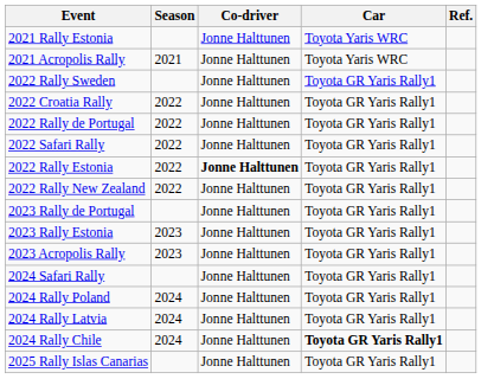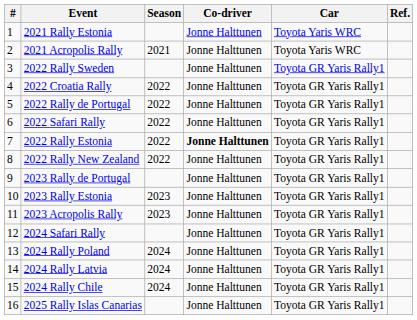 <table class="wikitable">
 <tr>
+<th>#</th>
 <th>Event</th>
 <th>Season</th>
 <th>Co-driver</th>
 <th>Car</th>
 <th>Ref.</th>
 </tr>
 <tr>
+<td>1</td>
 <td> <a href='#'>2021 Rally Estonia</a></td>
 <td></td>
 <td> <a href='#'>Jonne Halttunen</a></td>
 <td><a href='#'>Toyota Yaris WRC</a></td>
 <td align="center"></td>
 </tr>
 <tr>
+<td>2</td>
 <td> <a href='#'>2021 Acropolis Rally</a></td>
 <td>2021</td>
 <td> Jonne Halttunen</td>
 <td>Toyota Yaris WRC</td>
 <td align="center"></td>
 </tr>
 <tr>
+<td>3</td>
 <td> <a href='#'>2022 Rally Sweden</a></td>
 <td></td>
 <td> Jonne Halttunen</td>
 <td><a href='#'>Toyota GR Yaris Rally1</a></td>
 <td align="center"></td>
 </tr>
 <tr>
+<td>4</td>
 <td> <a href='#'>2022 Croatia Rally</a></td>
 <td>2022</td>
 <td> Jonne Halttunen</td>
 <td>Toyota GR Yaris Rally1</td>
 <td align="center"></td>
 </tr>
 <tr>
+<td>5</td>
 <td> <a href='#'>2022 Rally de Portugal</a></td>
 <td>2022</td>
 <td> Jonne Halttunen</td>
 <td>Toyota GR Yaris Rally1</td>
 <td align="center"></td>
 </tr>
 <tr>
+<td>6</td>
 <td> <a href='#'>2022 Safari Rally</a></td>
 <td>2022</td>
 <td> Jonne Halttunen</td>
 <td>Toyota GR Yaris Rally1</td>
 <td align="center"></td>
 </tr>
 <tr>
+<td>7</td>
 <td> <a href='#'>2022 Rally Estonia</a></td>
 <td>2022</td>
 <td><strong> Jonne Halttunen</strong></td>
 <td>Toyota GR Yaris Rally1</td>
 <td align="center"></td>
 </tr>
 <tr>
+<td>8</td>
 <td> <a href='#'>2022 Rally New Zealand</a></td>
 <td>2022</td>
 <td> Jonne Halttunen</td>
 <td>Toyota GR Yaris Rally1</td>
 <td align="center"></td>
 </tr>
 <tr>
+<td>9</td>
 <td> <a href='#'>2023 Rally de Portugal</a></td>
 <td></td>
 <td> Jonne Halttunen</td>
 <td>Toyota GR Yaris Rally1</td>
 <td align="center"></td>
 </tr>
 <tr>
+<td>10</td>
 <td> <a href='#'>2023 Rally Estonia</a></td>
 <td>2023</td>
 <td> Jonne Halttunen</td>
 <td>Toyota GR Yaris Rally1</td>
 <td align="center"></td>
 </tr>
 <tr>
+<td>11</td>
 <td> <a href='#'>2023 Acropolis Rally</a></td>
 <td>2023</td>
 <td> Jonne Halttunen</td>
 <td>Toyota GR Yaris Rally1</td>
 <td align="center"></td>
 </tr>
 <tr>
+<td>12</td>
 <td> <a href='#'>2024 Safari Rally</a></td>
 <td></td>
 <td> Jonne Halttunen</td>
 <td>Toyota GR Yaris Rally1</td>
 <td align="center"></td>
 </tr>
 <tr>
+<td>13</td>
 <td> <a href='#'>2024 Rally Poland</a></td>
 <td>2024</td>
 <td> Jonne Halttunen</td>
 <td>Toyota GR Yaris Rally1</td>
 <td align="center"></td>
 </tr>
 <tr>
+<td>14</td>
 <td> <a href='#'>2024 Rally Latvia</a></td>
 <td>2024</td>
 <td> Jonne Halttunen</td>
 <td>Toyota GR Yaris Rally1</td>
 <td align="center"></td>
 </tr>
 <tr>
+<td>15</td>
 <td> <a href='#'>2024 Rally Chile</a></td>
 <td>2024</td>
 <td> Jonne Halttunen</td>
-<td><strong>Toyota GR Yaris Rally1</strong></td>
+<td>Toyota GR Yaris Rally1</td>
 <td align="center"></td>
 </tr>
 <tr>
+<td>16</td>
 <td> <a href='#'>2025 Rally Islas Canarias</a></td>
 <td></td>
 <td> Jonne Halttunen</td>
 <td>Toyota GR Yaris Rally1</td>
 <td align="center"></td>
 </tr>
 </table>
